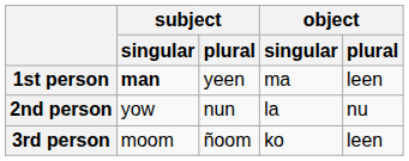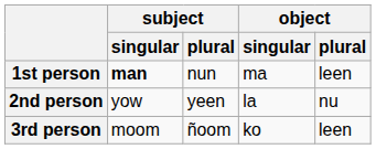 <table class="wikitable">
 <tr>
 <th rowspan="2"></th>
 <th colspan="2">subject</th>
 <th colspan="2">object</th>
 </tr>
 <tr>
 <th>singular</th>
 <th>plural</th>
 <th>singular</th>
 <th>plural</th>
 </tr>
 <tr>
 <th>1st person</th>
 <td><strong>man</strong></td>
-<td>yeen</td>
+<td>nun</td>
 <td>ma</td>
 <td>leen</td>
 </tr>
 <tr>
 <th>2nd person</th>
 <td>yow</td>
-<td>nun</td>
+<td>yeen</td>
 <td>la</td>
 <td>nu</td>
 </tr>
 <tr>
 <th>3rd person</th>
 <td>moom</td>
 <td>ñoom</td>
 <td>ko</td>
 <td>leen</td>
 </tr>
 </table>
